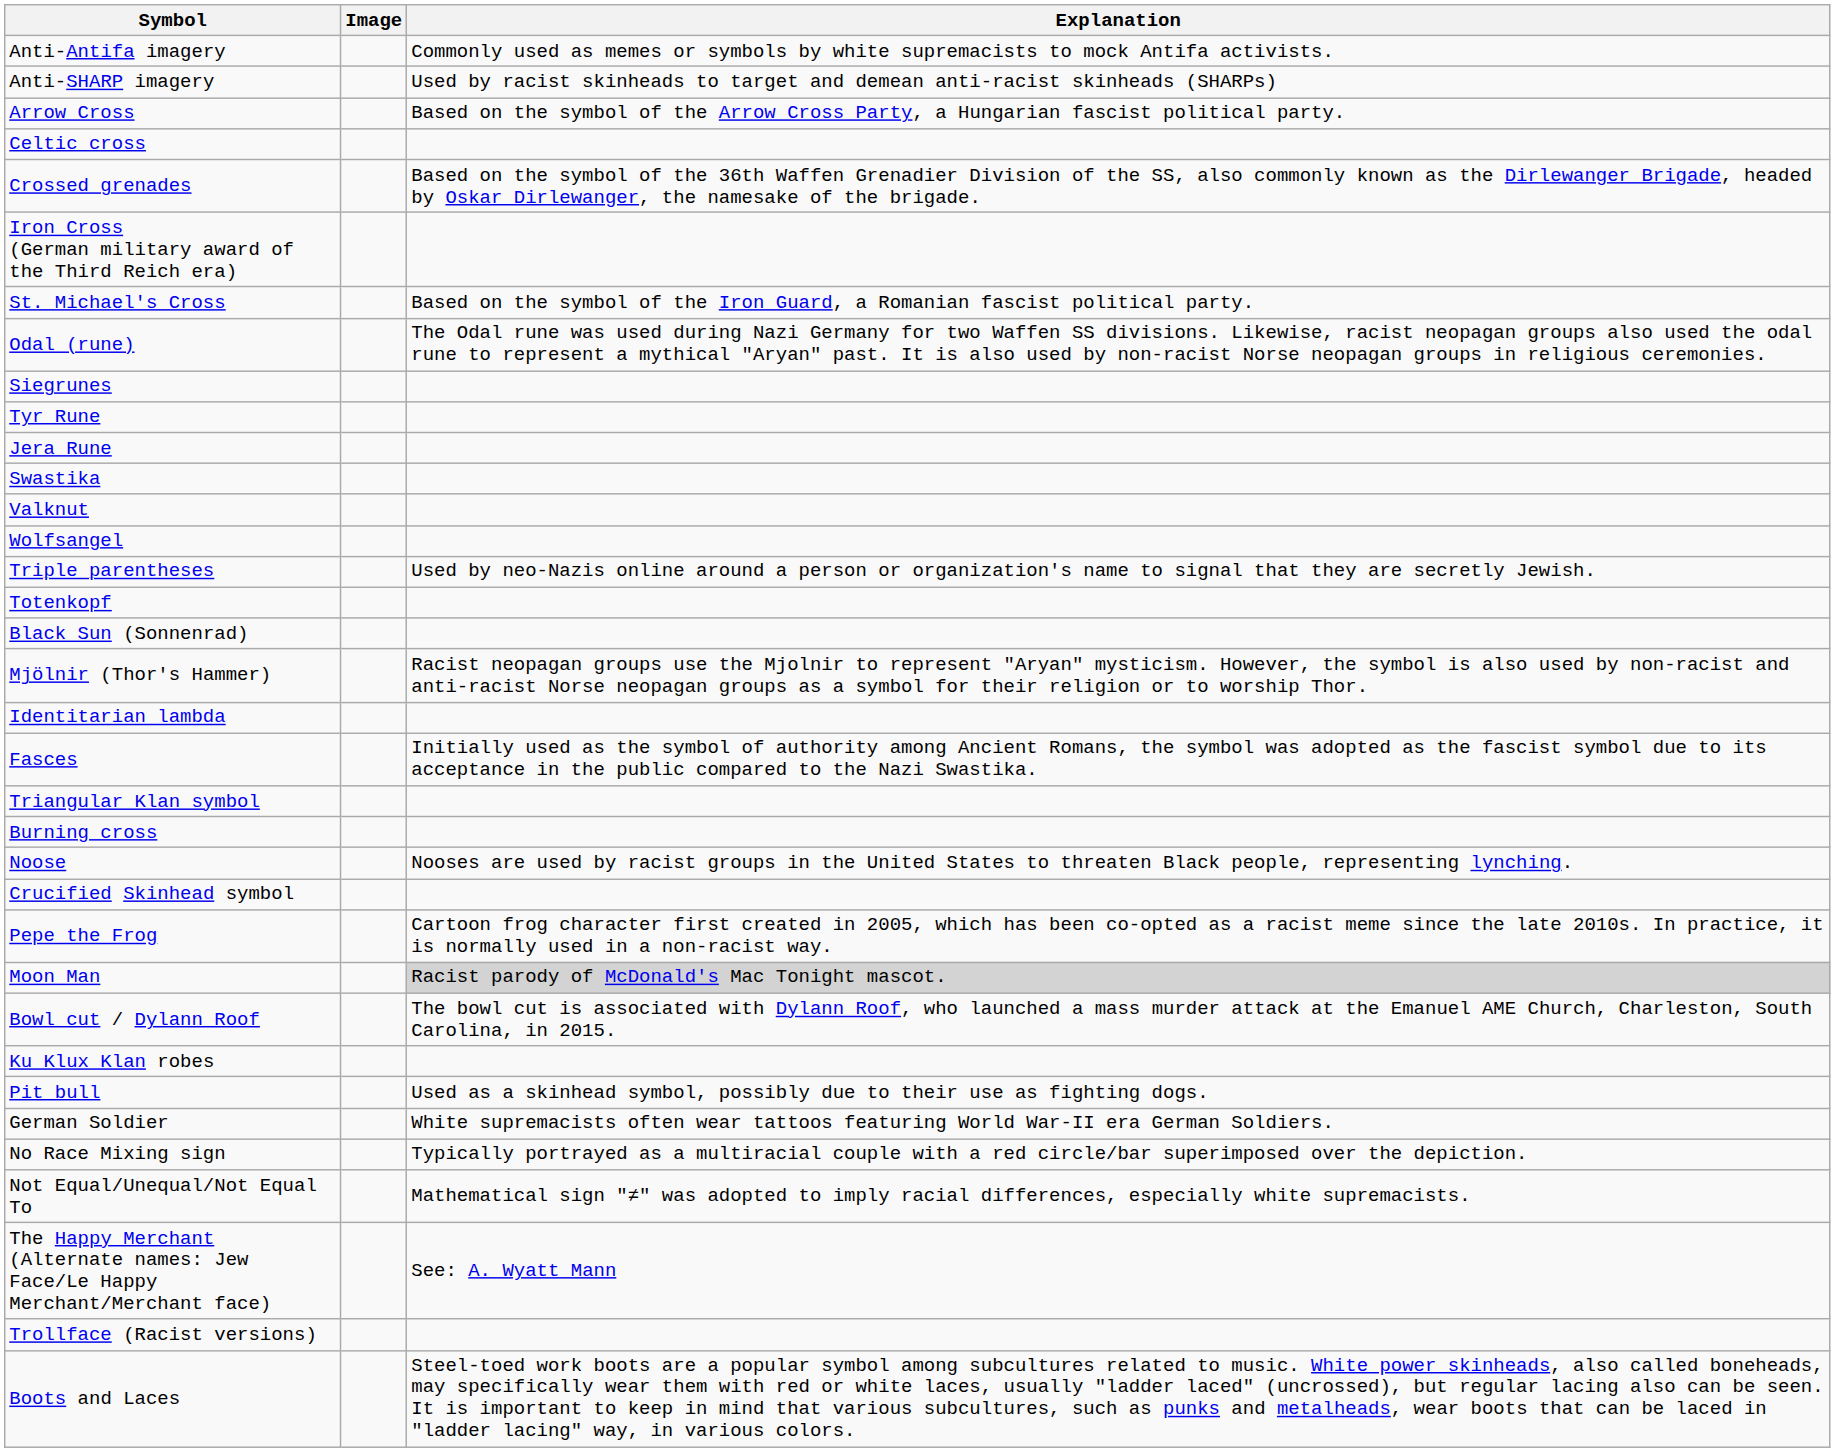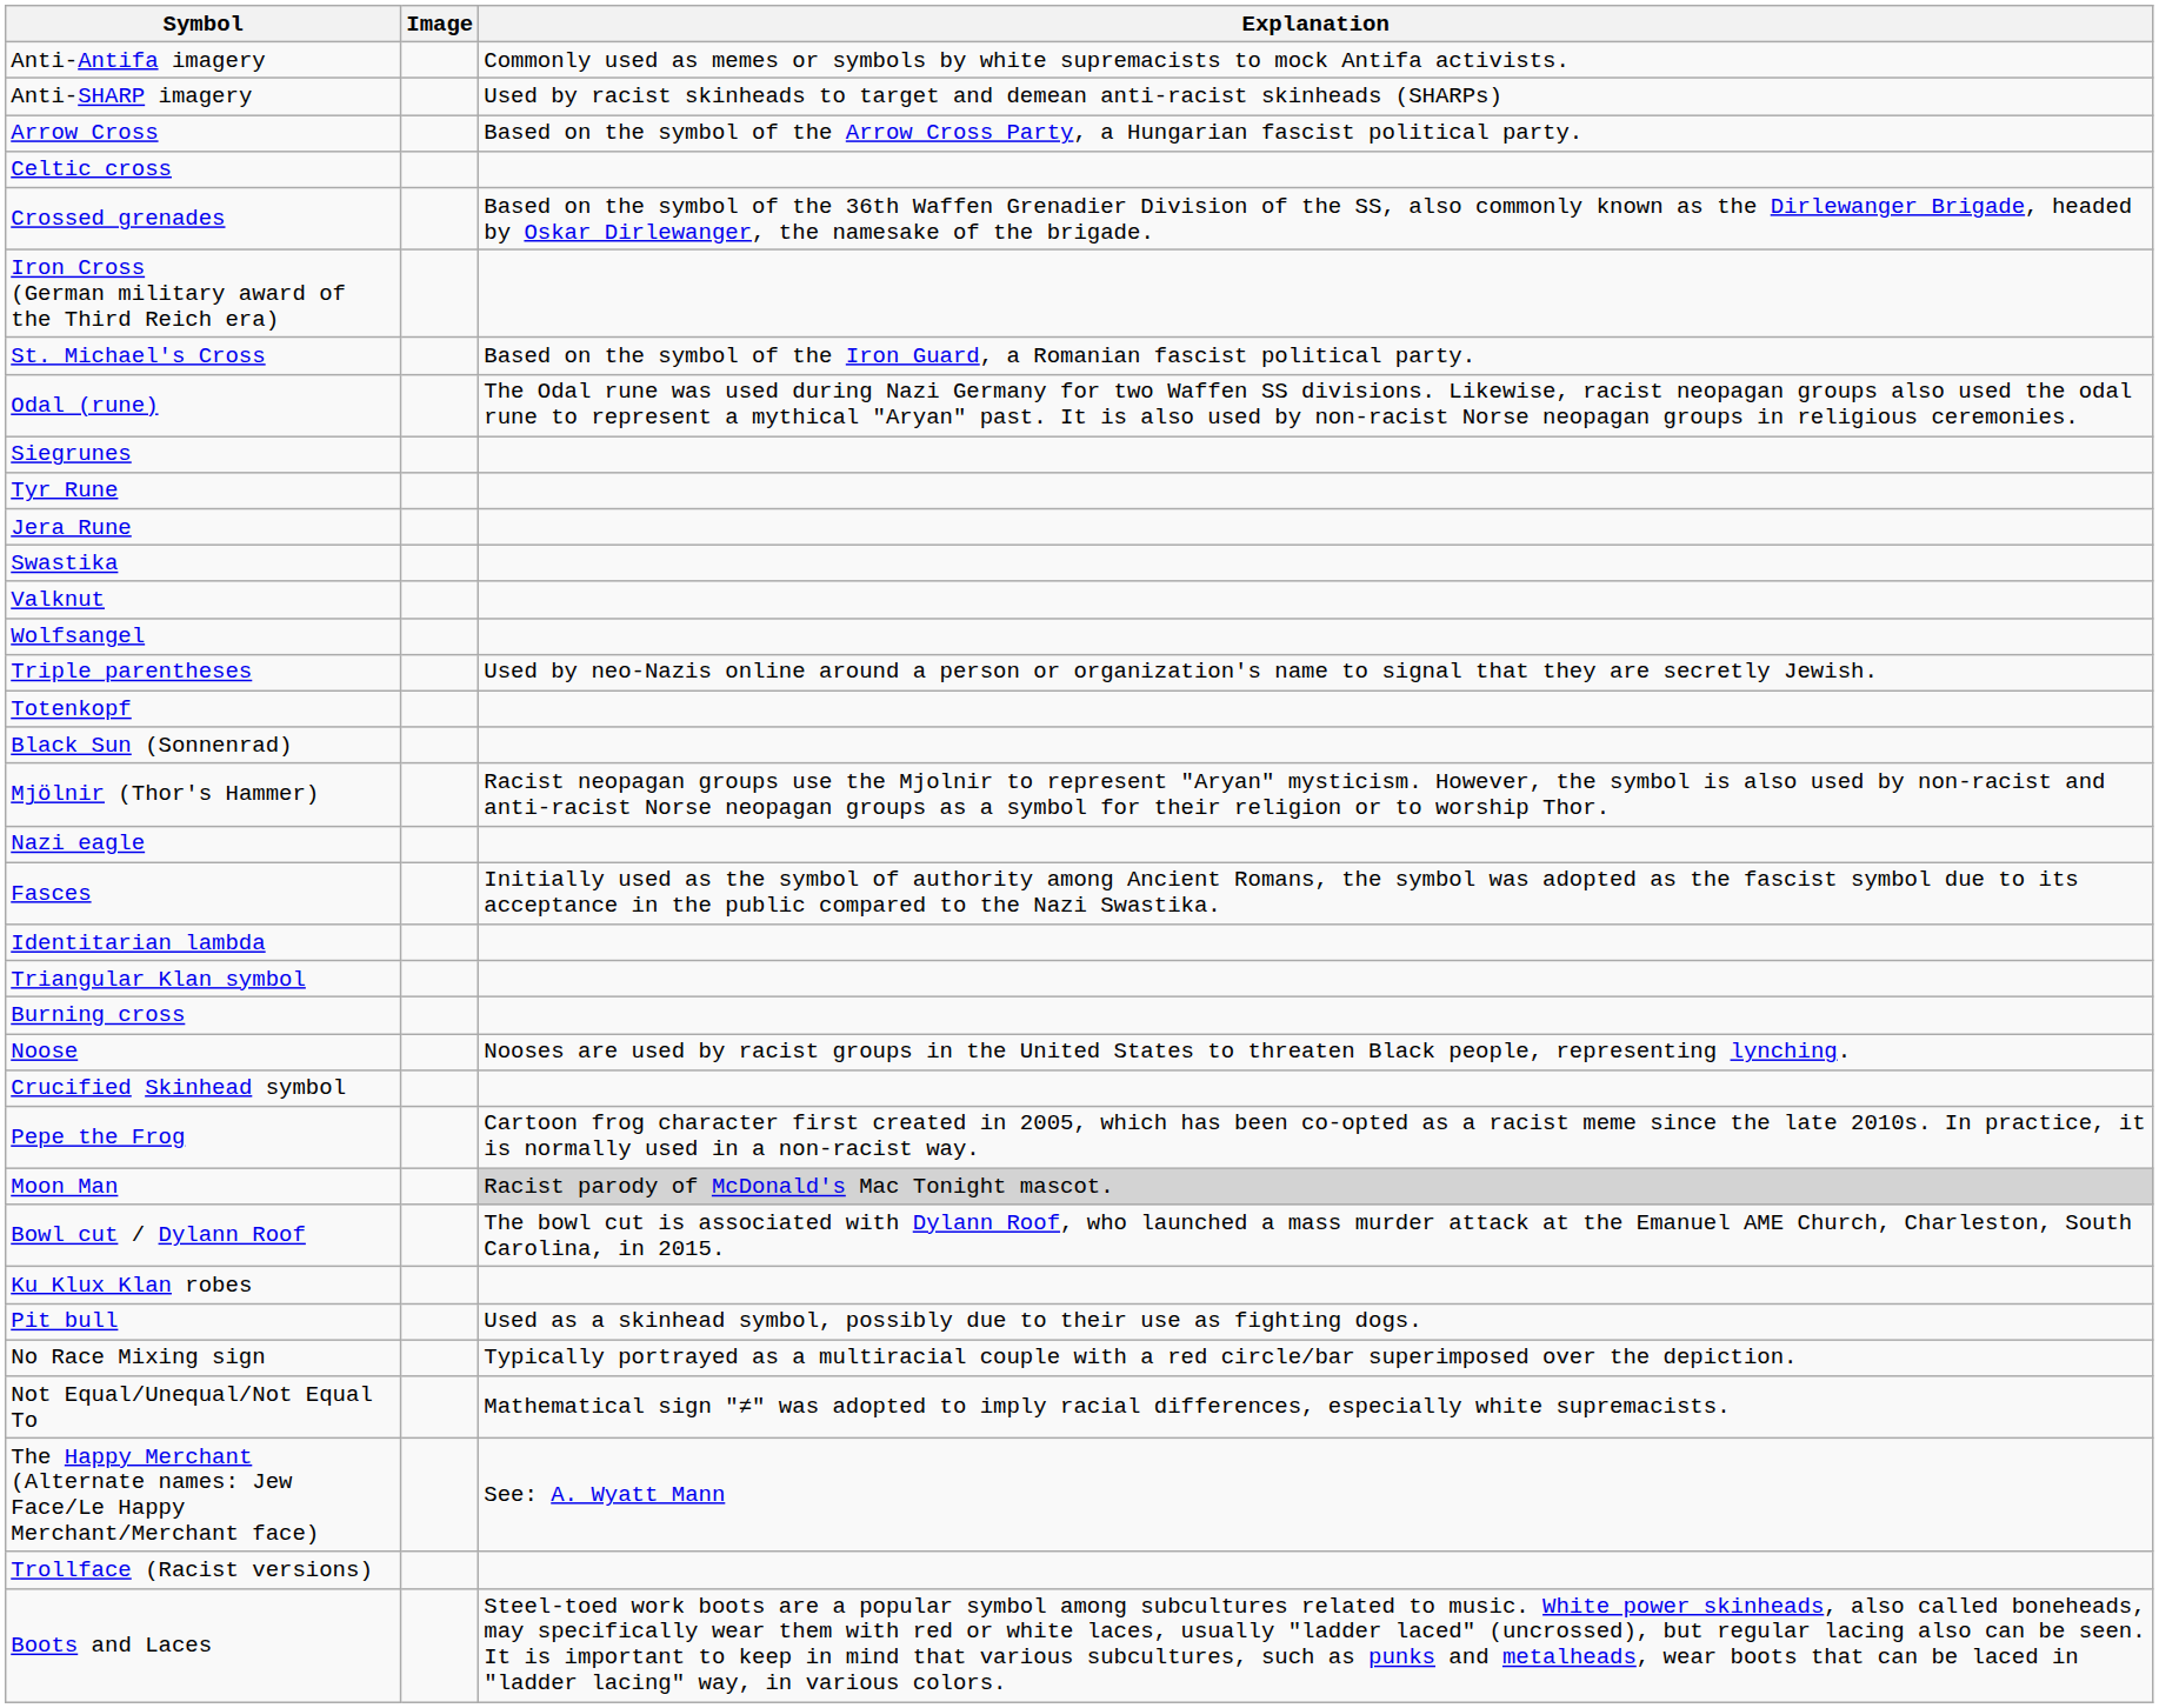 <table class="wikitable sortable sticky-header">
 <tr>
 <th>Symbol</th>
 <th>Image</th>
 <th>Explanation</th>
 </tr>
 <tr>
 <td>Anti-<a href='#'>Antifa</a> imagery</td>
 <td></td>
 <td>Commonly used as memes or symbols by white supremacists to mock Antifa activists.</td>
 </tr>
 <tr>
 <td>Anti-<a href='#'>SHARP</a> imagery</td>
 <td></td>
 <td>Used by racist skinheads to target and demean anti-racist skinheads (SHARPs)</td>
 </tr>
 <tr>
 <td><a href='#'>Arrow Cross</a></td>
 <td></td>
 <td>Based on the symbol of the <a href='#'>Arrow Cross Party</a>, a Hungarian fascist political party.</td>
 </tr>
 <tr>
 <td><a href='#'>Celtic cross</a></td>
 <td></td>
 <td></td>
 </tr>
 <tr>
 <td><a href='#'>Crossed grenades</a></td>
 <td></td>
 <td>Based on the symbol of the 36th Waffen Grenadier Division of the SS, also commonly known as the <a href='#'>Dirlewanger Brigade</a>, headed by <a href='#'>Oskar Dirlewanger</a>, the namesake of the brigade.</td>
 </tr>
 <tr>
 <td><a href='#'>Iron Cross</a><br>(German military award of the Third Reich era)</td>
 <td></td>
 <td></td>
 </tr>
 <tr>
 <td><a href='#'>St. Michael's Cross</a></td>
 <td></td>
 <td>Based on the symbol of the <a href='#'>Iron Guard</a>, a Romanian fascist political party.</td>
 </tr>
 <tr>
 <td><a href='#'>Odal (rune)</a></td>
 <td></td>
 <td>The Odal rune was used during Nazi Germany for two Waffen SS divisions. Likewise, racist neopagan groups also used the odal rune to represent a mythical "Aryan" past. It is also used by non-racist Norse neopagan groups in religious ceremonies.</td>
 </tr>
 <tr>
 <td><a href='#'>Siegrunes</a></td>
 <td></td>
 <td></td>
 </tr>
 <tr>
 <td><a href='#'>Tyr Rune</a></td>
 <td></td>
 <td></td>
 </tr>
 <tr>
 <td><a href='#'>Jera Rune</a></td>
 <td></td>
 <td></td>
 </tr>
 <tr>
 <td><a href='#'>Swastika</a></td>
 <td></td>
 <td></td>
 </tr>
 <tr>
 <td><a href='#'>Valknut</a></td>
 <td></td>
 <td></td>
 </tr>
 <tr>
 <td><a href='#'>Wolfsangel</a></td>
 <td></td>
 <td></td>
 </tr>
 <tr>
 <td><a href='#'>Triple parentheses</a></td>
 <td></td>
 <td>Used by neo-Nazis online around a person or organization's name to signal that they are secretly Jewish.</td>
 </tr>
 <tr>
 <td><a href='#'>Totenkopf</a></td>
 <td></td>
 <td></td>
 </tr>
 <tr>
 <td><a href='#'>Black Sun</a> (Sonnenrad)</td>
 <td></td>
 <td></td>
 </tr>
 <tr>
 <td><a href='#'>Mjölnir</a> (Thor's Hammer)</td>
 <td></td>
 <td>Racist neopagan groups use the Mjolnir to represent "Aryan" mysticism. However, the symbol is also used by non-racist and anti-racist Norse neopagan groups as a symbol for their religion or to worship Thor.</td>
 </tr>
 <tr>
-<td><a href='#'>Identitarian lambda</a></td>
+<td><a href='#'>Nazi eagle</a></td>
 <td></td>
 <td></td>
 </tr>
 <tr>
 <td><a href='#'>Fasces</a></td>
 <td></td>
 <td>Initially used as the symbol of authority among Ancient Romans, the symbol was adopted as the fascist symbol due to its acceptance in the public compared to the Nazi Swastika.</td>
+</tr>
+<tr>
+<td><a href='#'>Identitarian lambda</a></td>
+<td></td>
+<td></td>
 </tr>
 <tr>
 <td><a href='#'>Triangular Klan symbol</a></td>
 <td></td>
 <td></td>
 </tr>
 <tr>
 <td><a href='#'>Burning cross</a></td>
 <td></td>
 <td></td>
 </tr>
 <tr>
 <td><a href='#'>Noose</a></td>
 <td></td>
 <td>Nooses are used by racist groups in the United States to threaten Black people, representing <a href='#'>lynching</a>.</td>
 </tr>
 <tr>
 <td><a href='#'>Crucified</a> <a href='#'>Skinhead</a> symbol</td>
 <td></td>
 <td></td>
 </tr>
 <tr>
 <td><a href='#'>Pepe the Frog</a></td>
 <td></td>
 <td>Cartoon frog character first created in 2005, which has been co-opted as a racist meme since the late 2010s. In practice, it is normally used in a non-racist way.</td>
 </tr>
 <tr>
 <td><a href='#'>Moon Man</a></td>
 <td></td>
 <td style="background: lightgrey;">Racist parody of <a href='#'>McDonald's</a> Mac Tonight mascot.</td>
 </tr>
 <tr>
 <td><a href='#'>Bowl cut</a> / <a href='#'>Dylann Roof</a></td>
 <td></td>
 <td>The bowl cut is associated with <a href='#'>Dylann Roof</a>, who launched a mass murder attack at the Emanuel AME Church, Charleston, South Carolina, in 2015.</td>
 </tr>
 <tr>
 <td><a href='#'>Ku Klux Klan</a> robes</td>
 <td></td>
 <td></td>
 </tr>
 <tr>
 <td><a href='#'>Pit bull</a></td>
 <td></td>
 <td>Used as a skinhead symbol, possibly due to their use as fighting dogs.</td>
 </tr>
 <tr>
-<td>German Soldier</td>
-<td></td>
-<td>White supremacists often wear tattoos featuring World War-II era German Soldiers.</td>
-</tr>
-<tr>
 <td>No Race Mixing sign</td>
 <td></td>
 <td>Typically portrayed as a multiracial couple with a red circle/bar superimposed over the depiction.</td>
 </tr>
 <tr>
 <td>Not Equal/Unequal/Not Equal To</td>
 <td></td>
 <td>Mathematical sign "≠" was adopted to imply racial differences, especially white supremacists.</td>
 </tr>
 <tr>
 <td>The <a href='#'>Happy Merchant</a><br>(Alternate names: Jew Face/Le Happy Merchant/Merchant face)</td>
 <td></td>
 <td>See: <a href='#'>A. Wyatt Mann</a></td>
 </tr>
 <tr>
 <td><a href='#'>Trollface</a> (Racist versions)</td>
 <td></td>
 <td></td>
 </tr>
 <tr>
 <td><a href='#'>Boots</a> and Laces</td>
 <td></td>
 <td>Steel-toed work boots are a popular symbol among subcultures related to music. <a href='#'>White power skinheads</a>, also called boneheads, may specifically wear them with red or white laces, usually "ladder laced" (uncrossed), but regular lacing also can be seen. It is important to keep in mind that various subcultures, such as <a href='#'>punks</a> and <a href='#'>metalheads</a>, wear boots that can be laced in "ladder lacing" way, in various colors.</td>
 </tr>
 </table>
